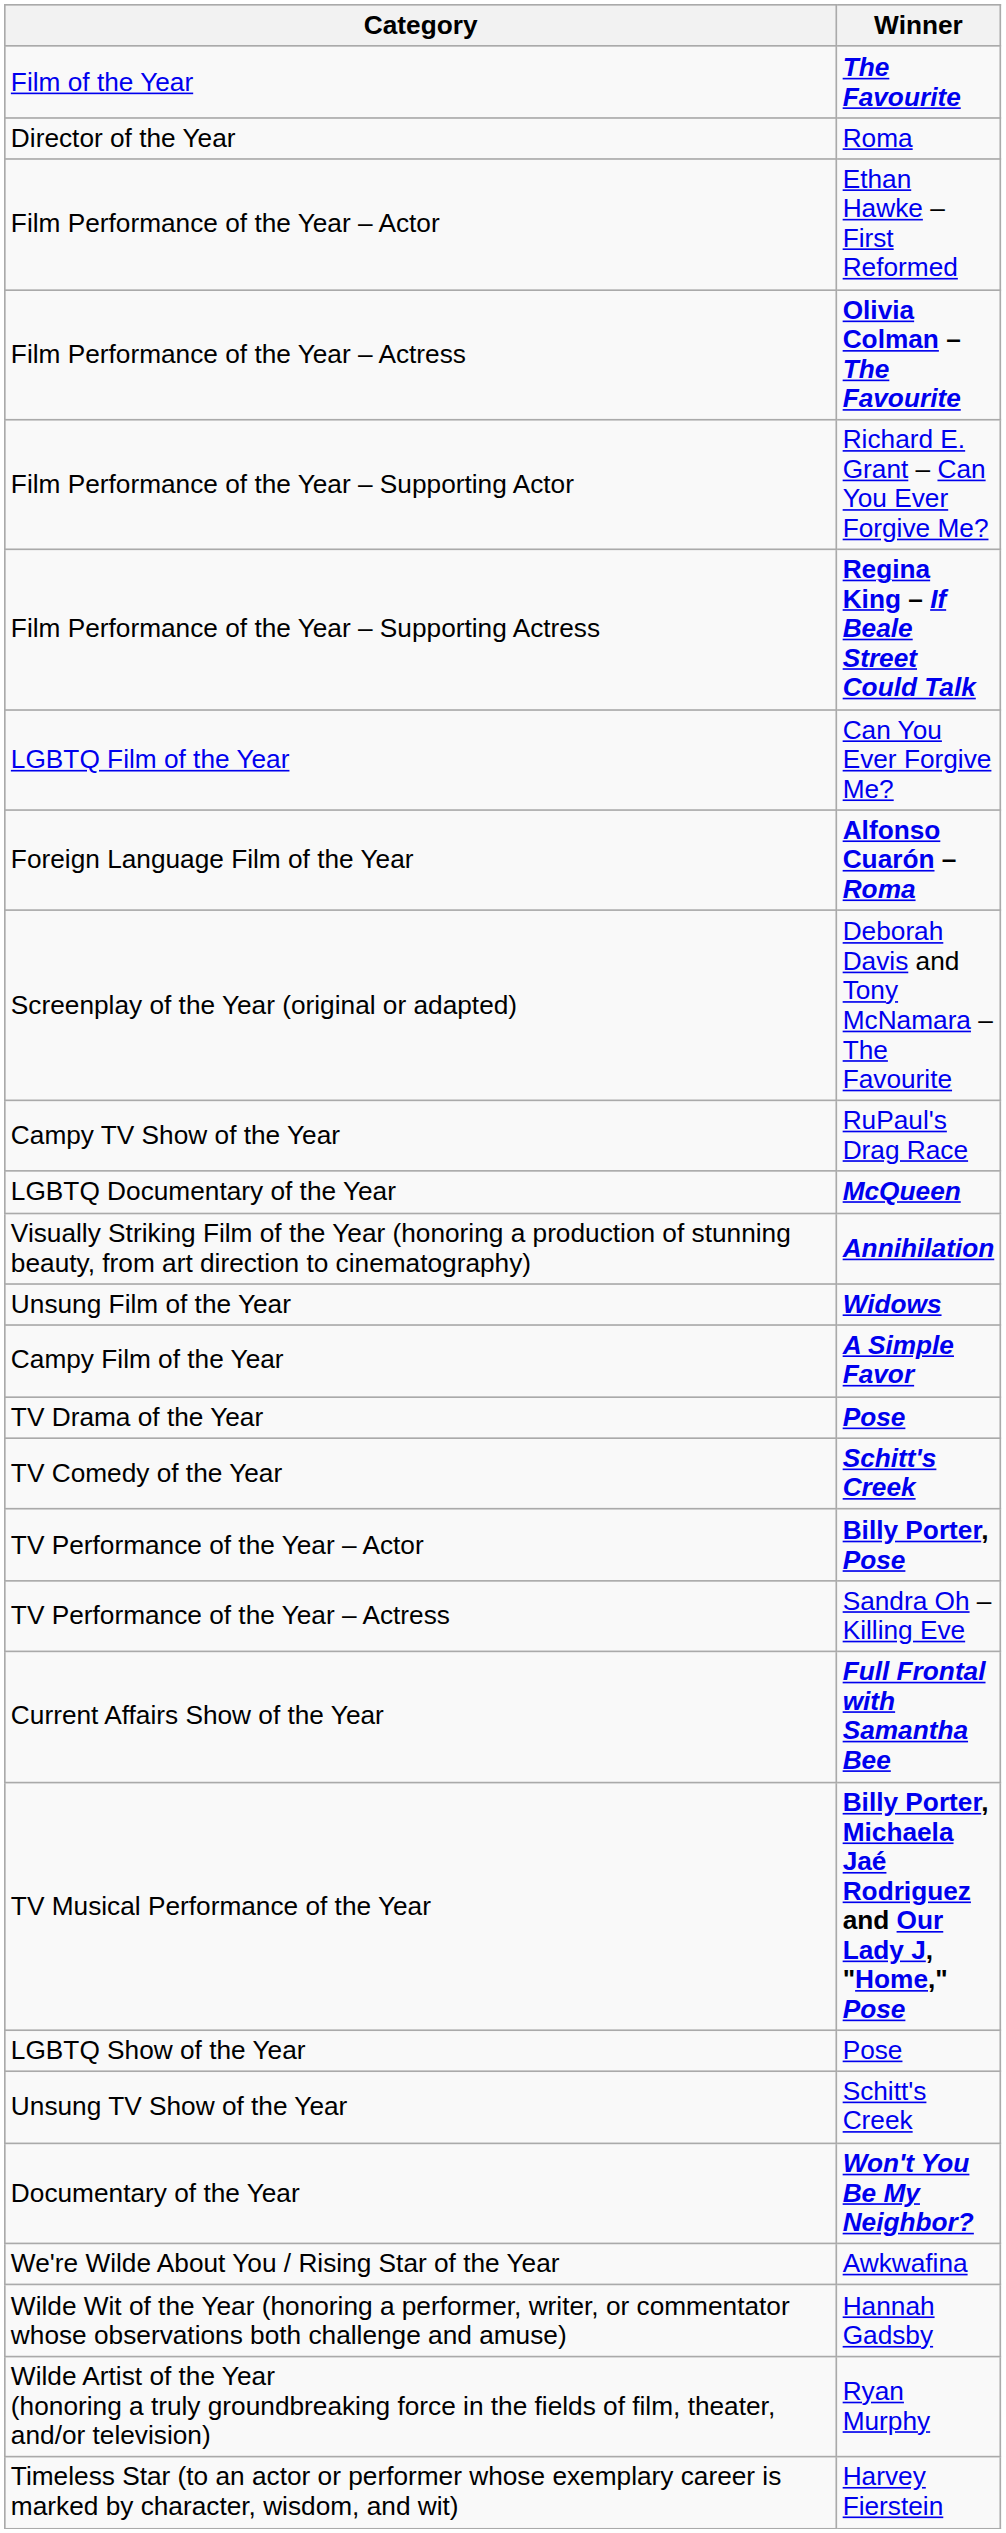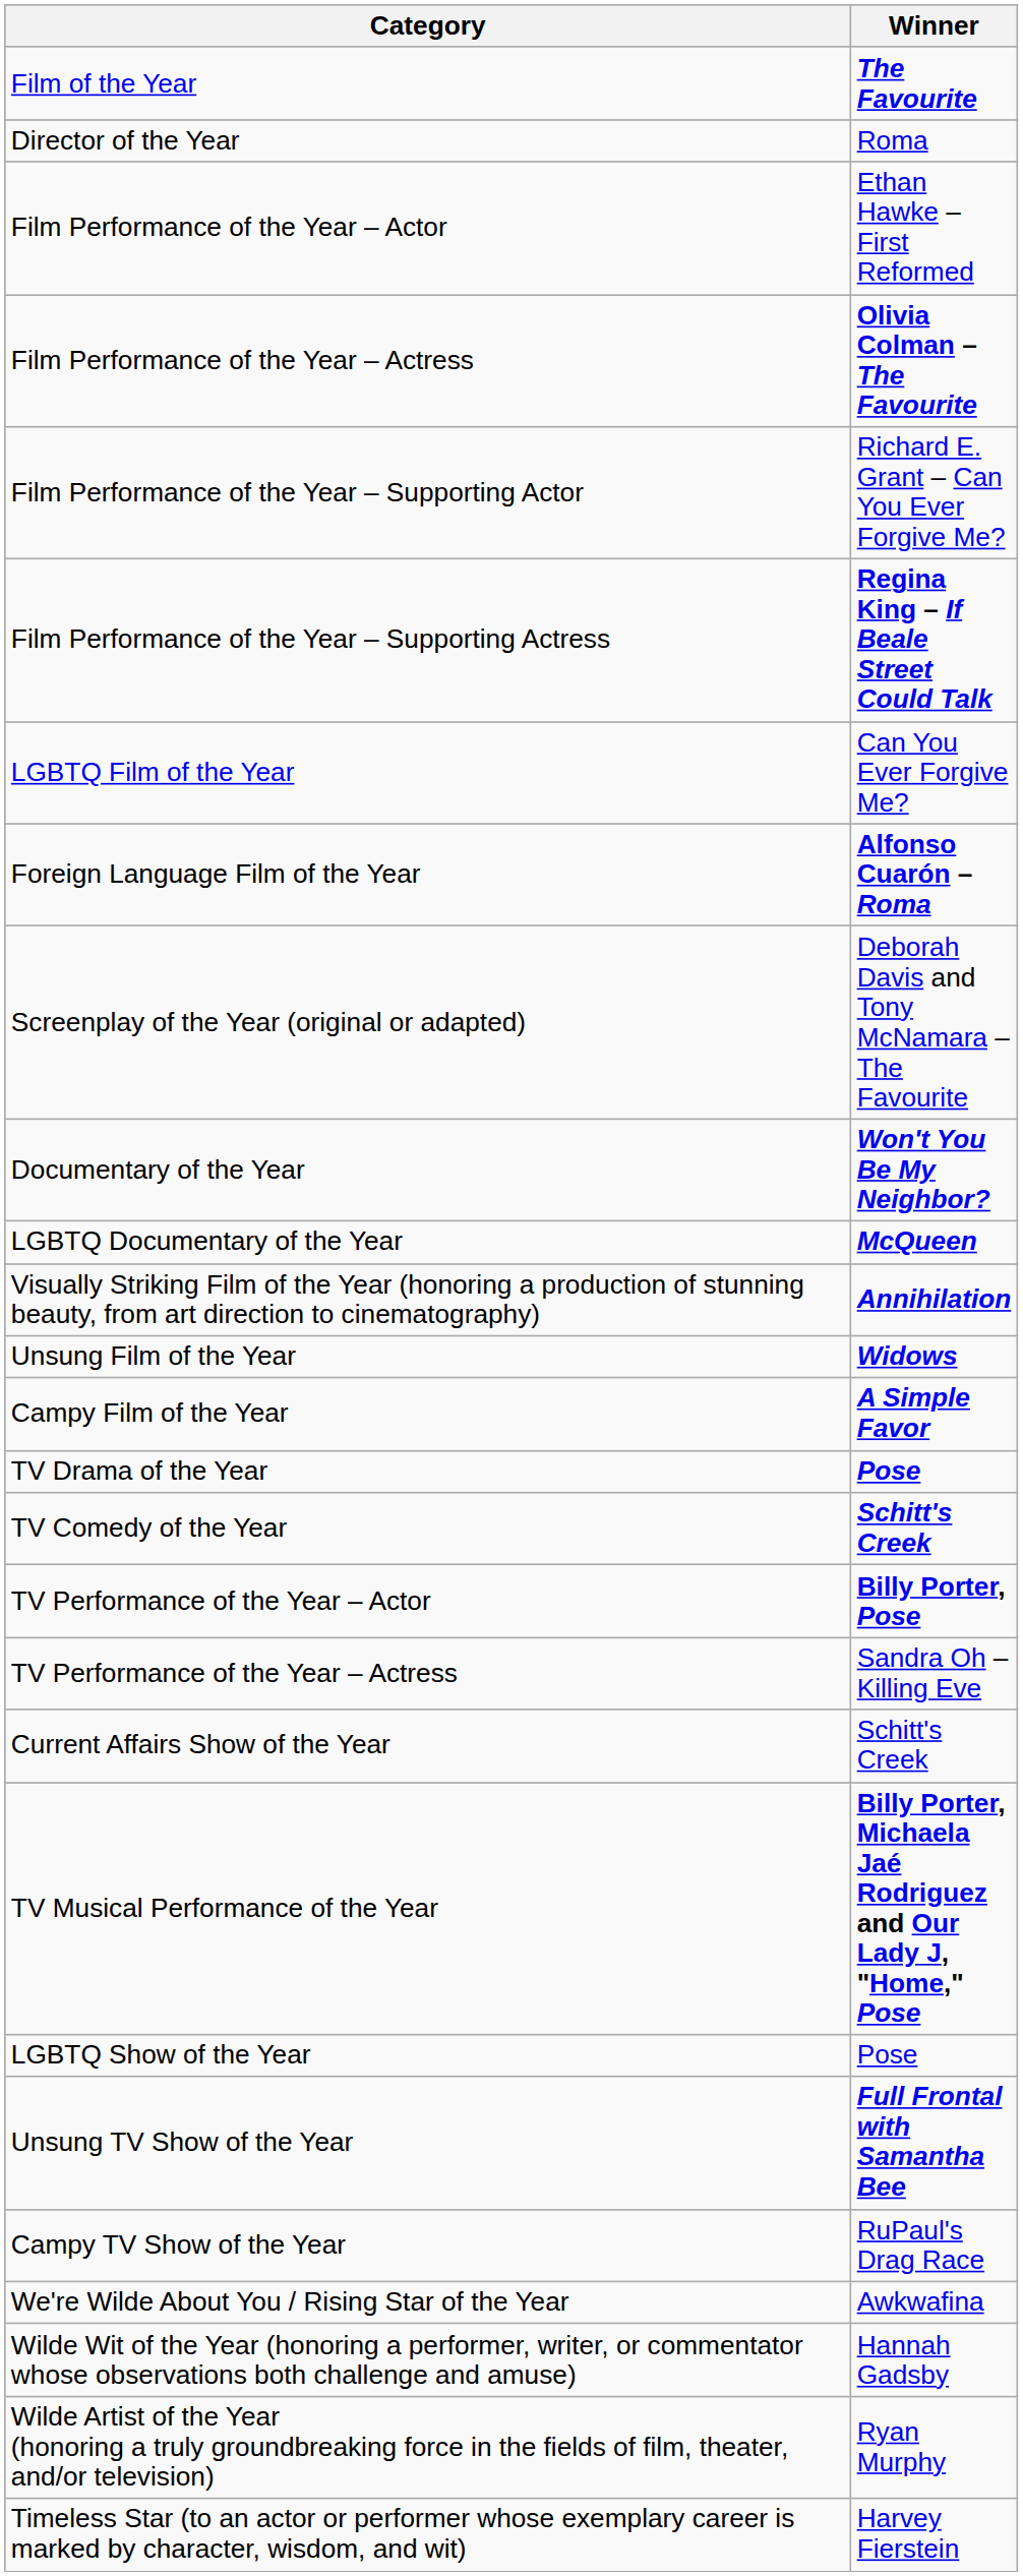 <table class="wikitable">
 <tr>
 <th width="500">Category</th>
 <th>Winner</th>
 </tr>
 <tr>
 <td><a href='#'>Film of the Year</a></td>
 <td><strong><em><a href='#'>The Favourite</a></em></strong></td>
 </tr>
 <tr>
 <td>Director of the Year</td>
 <td></em></strong><a href='#'>Roma</a><strong><em></td>
 </tr>
 <tr>
 <td>Film Performance of the Year – Actor</td>
 <td></strong><a href='#'>Ethan Hawke</a> – </em><a href='#'>First Reformed</a></em></strong></td>
 </tr>
 <tr>
 <td>Film Performance of the Year – Actress</td>
 <td><strong><a href='#'>Olivia Colman</a> – <em><a href='#'>The Favourite</a><strong><em></td>
 </tr>
 <tr>
 <td>Film Performance of the Year – Supporting Actor</td>
 <td></strong><a href='#'>Richard E. Grant</a> – </em><a href='#'>Can You Ever Forgive Me?</a></em></strong></td>
 </tr>
 <tr>
 <td>Film Performance of the Year – Supporting Actress</td>
 <td><strong><a href='#'>Regina King</a> – <em><a href='#'>If Beale Street Could Talk</a><strong><em></td>
 </tr>
 <tr>
 <td><a href='#'>LGBTQ Film of the Year</a></td>
 <td></em></strong><a href='#'>Can You Ever Forgive Me?</a><strong><em></td>
 </tr>
 <tr>
 <td>Foreign Language Film of the Year</td>
 <td><strong><a href='#'>Alfonso Cuarón</a> – <em><a href='#'>Roma</a><strong><em></td>
 </tr>
 <tr>
 <td>Screenplay of the Year (original or adapted)</td>
 <td></strong><a href='#'>Deborah Davis</a> and <a href='#'>Tony McNamara</a> – </em><a href='#'>The Favourite</a></em></strong></td>
 </tr>
 <tr>
-<td>Campy TV Show of the Year</td>
-<td></em></strong><a href='#'>RuPaul's Drag Race</a><strong><em></td>
+<td>Documentary of the Year</td>
+<td><strong><em><a href='#'>Won't You Be My Neighbor?</a></em></strong></td>
 </tr>
 <tr>
 <td>LGBTQ Documentary of the Year</td>
 <td><strong><em> <a href='#'>McQueen</a></em></strong></td>
 </tr>
 <tr>
 <td>Visually Striking Film of the Year (honoring a production of stunning beauty, from art direction to cinematography)</td>
 <td><strong><em><a href='#'>Annihilation</a></em></strong></td>
 </tr>
 <tr>
 <td>Unsung Film of the Year</td>
 <td><strong><em><a href='#'>Widows</a></em></strong></td>
 </tr>
 <tr>
 <td>Campy Film of the Year</td>
 <td><strong><em><a href='#'>A Simple Favor</a></em></strong></td>
 </tr>
 <tr>
 <td>TV Drama of the Year</td>
 <td><strong><em><a href='#'>Pose</a></em></strong></td>
 </tr>
 <tr>
 <td>TV Comedy of the Year</td>
 <td><strong><em><a href='#'>Schitt's Creek</a></em></strong></td>
 </tr>
 <tr>
 <td>TV Performance of the Year – Actor</td>
 <td><strong><a href='#'>Billy Porter</a>, <em><a href='#'>Pose</a><strong><em></td>
 </tr>
 <tr>
 <td>TV Performance of the Year – Actress</td>
 <td></strong><a href='#'>Sandra Oh</a> – </em><a href='#'>Killing Eve</a></em></strong></td>
 </tr>
 <tr>
 <td>Current Affairs Show of the Year</td>
-<td><strong><em><a href='#'>Full Frontal with Samantha Bee</a></em></strong></td>
+<td></em></strong><a href='#'>Schitt's Creek</a><strong><em></td>
 </tr>
 <tr>
 <td>TV Musical Performance of the Year</td>
 <td><strong><a href='#'>Billy Porter</a>, <a href='#'>Michaela Jaé Rodriguez</a> and <a href='#'>Our Lady J</a>, "<a href='#'>Home</a>," <em><a href='#'>Pose</a><strong><em></td>
 </tr>
 <tr>
 <td>LGBTQ Show of the Year</td>
 <td></em></strong><a href='#'>Pose</a><strong><em></td>
 </tr>
 <tr>
 <td>Unsung TV Show of the Year</td>
-<td></em></strong><a href='#'>Schitt's Creek</a><strong><em></td>
+<td><strong><em><a href='#'>Full Frontal with Samantha Bee</a></em></strong></td>
 </tr>
 <tr>
-<td>Documentary of the Year</td>
-<td><strong><em><a href='#'>Won't You Be My Neighbor?</a></em></strong></td>
+<td>Campy TV Show of the Year</td>
+<td></em></strong><a href='#'>RuPaul's Drag Race</a><strong><em></td>
 </tr>
 <tr>
 <td>We're Wilde About You / Rising Star of the Year</td>
 <td></strong><a href='#'>Awkwafina</a><strong></td>
 </tr>
 <tr>
 <td>Wilde Wit of the Year (honoring a performer, writer, or commentator whose observations both challenge and amuse)</td>
 <td></strong><a href='#'>Hannah Gadsby</a><strong></td>
 </tr>
 <tr>
 <td>Wilde Artist of the Year <br> (honoring a truly groundbreaking force in the fields of film, theater, and/or television)</td>
 <td></strong><a href='#'>Ryan Murphy</a><strong></td>
 </tr>
 <tr>
 <td>Timeless Star (to an actor or performer whose exemplary career is marked by character, wisdom, and wit)</td>
 <td></strong><a href='#'>Harvey Fierstein</a><strong></td>
 </tr>
 </table>
